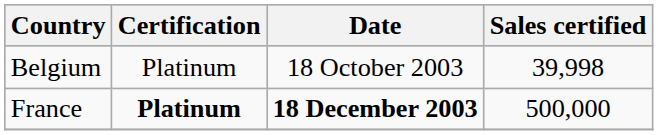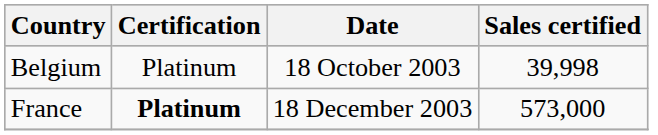 <table class="wikitable sortable">
 <tr>
 <th>Country</th>
 <th>Certification</th>
 <th>Date</th>
 <th>Sales certified</th>
 </tr>
 <tr>
 <td>Belgium</td>
 <td align="center">Platinum</td>
 <td align="center">18 October 2003</td>
 <td align="center">39,998</td>
 </tr>
 <tr>
 <td>France</td>
 <td align="center"><strong>Platinum</strong></td>
-<td align="center"><strong>18 December 2003</strong></td>
-<td align="center">500,000</td>
+<td align="center">18 December 2003</td>
+<td align="center">573,000</td>
 </tr>
 <tr>
 </tr>
 </table>
